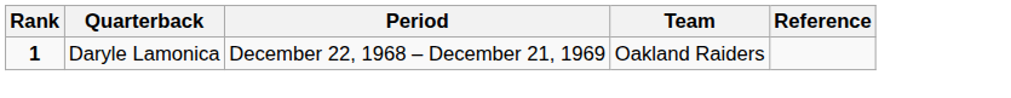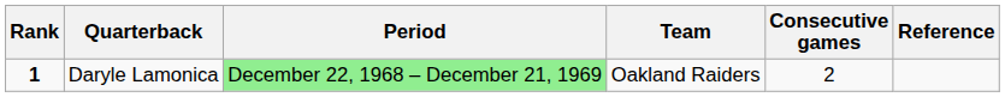 <table class="wikitable">
 <tr>
 <th>Rank</th>
 <th>Quarterback</th>
 <th>Period</th>
 <th>Team</th>
+<th>Consecutive<br>games</th>
 <th>Reference</th>
 </tr>
 <tr>
 <td style="text-align:center;"><strong>1</strong></td>
 <td>Daryle Lamonica</td>
-<td>December 22, 1968 – December 21, 1969</td>
+<td style="background: lightgreen;">December 22, 1968 – December 21, 1969</td>
 <td>Oakland Raiders</td>
+<td style="text-align:center;">2</td>
 <td style="text-align:center;"></td>
 </tr>
 </table>
